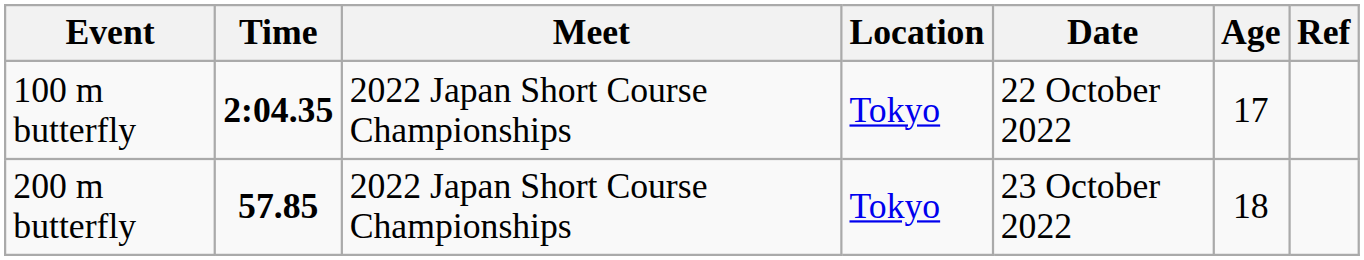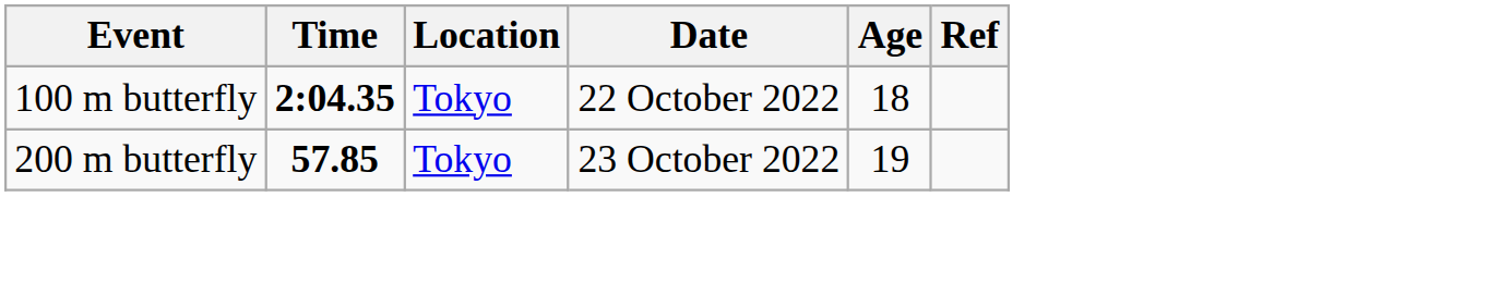 <table class="wikitable">
 <tr>
 <th>Event</th>
 <th>Time</th>
-<th>Meet</th>
 <th>Location</th>
 <th>Date</th>
 <th>Age</th>
 <th>Ref</th>
 </tr>
 <tr>
 <td>100 m butterfly</td>
 <td style="text-align:center;"><strong>2:04.35</strong></td>
-<td>2022 Japan Short Course Championships</td>
 <td><a href='#'>Tokyo</a></td>
 <td>22 October 2022</td>
-<td style="text-align:center;">17</td>
+<td style="text-align:center;">18</td>
 <td style="text-align:center;"></td>
 </tr>
 <tr>
 <td>200 m butterfly</td>
 <td style="text-align:center;"><strong>57.85</strong></td>
-<td>2022 Japan Short Course Championships</td>
 <td><a href='#'>Tokyo</a></td>
 <td>23 October 2022</td>
-<td style="text-align:center;">18</td>
+<td style="text-align:center;">19</td>
 <td style="text-align:center;"></td>
 </tr>
 </table>
